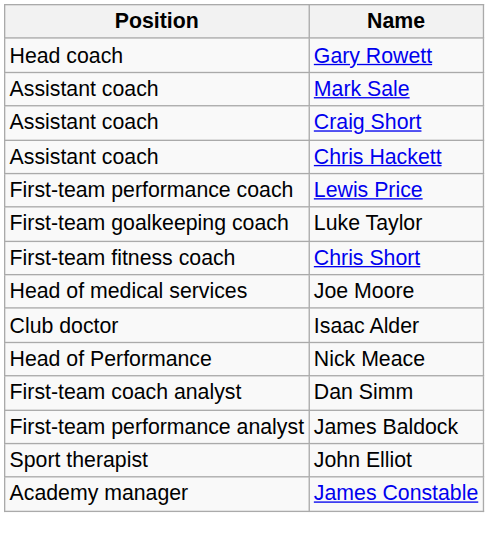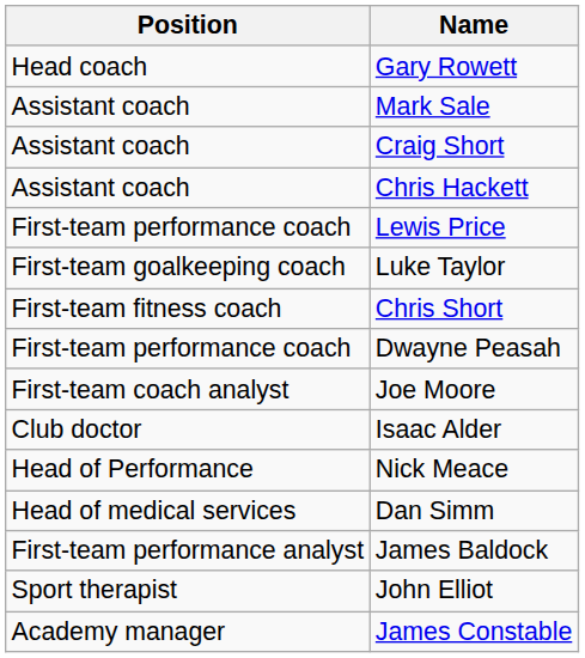 <table class="wikitable">
 <tr>
 <th>Position</th>
 <th>Name</th>
 </tr>
 <tr>
 <td>Head coach</td>
 <td> <a href='#'>Gary Rowett</a></td>
 </tr>
 <tr>
 <td>Assistant coach</td>
 <td> <a href='#'>Mark Sale</a></td>
 </tr>
 <tr>
 <td>Assistant coach</td>
 <td> <a href='#'>Craig Short</a></td>
 </tr>
 <tr>
 <td>Assistant coach</td>
 <td> <a href='#'>Chris Hackett</a></td>
 </tr>
 <tr>
 <td>First-team performance coach</td>
 <td> <a href='#'>Lewis Price</a></td>
 </tr>
 <tr>
 <td>First-team goalkeeping coach</td>
 <td> Luke Taylor</td>
 </tr>
 <tr>
 <td>First-team fitness coach</td>
 <td> <a href='#'>Chris Short</a></td>
 </tr>
 <tr>
-<td>Head of medical services</td>
+<td>First-team performance coach</td>
+<td> Dwayne Peasah</td>
+</tr>
+<tr>
+<td>First-team coach analyst</td>
 <td> Joe Moore</td>
 </tr>
 <tr>
 <td>Club doctor</td>
 <td> Isaac Alder</td>
 </tr>
 <tr>
 <td>Head of Performance</td>
 <td> Nick Meace</td>
 </tr>
 <tr>
-<td>First-team coach analyst</td>
+<td>Head of medical services</td>
 <td> Dan Simm</td>
 </tr>
 <tr>
 <td>First-team performance analyst</td>
 <td> James Baldock</td>
 </tr>
 <tr>
 <td>Sport therapist</td>
 <td> John Elliot</td>
 </tr>
 <tr>
 <td>Academy manager</td>
 <td> <a href='#'>James Constable</a></td>
 </tr>
 </table>
